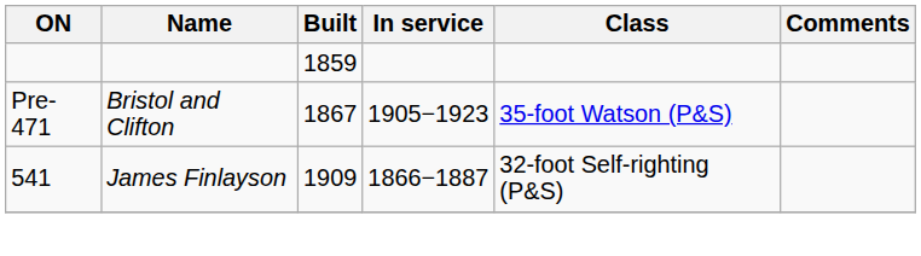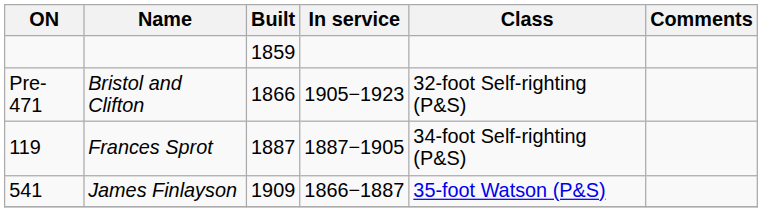 <table class="wikitable">
 <tr>
 <th>ON</th>
 <th>Name</th>
 <th>Built</th>
 <th>In service</th>
 <th>Class</th>
 <th>Comments</th>
 </tr>
 <tr>
 <td></td>
 <td></td>
 <td>1859</td>
 <td></td>
 <td></td>
 <td></td>
 </tr>
 <tr>
 <td>Pre-471</td>
 <td><em>Bristol and Clifton</em></td>
-<td>1867</td>
+<td>1866</td>
 <td>1905−1923</td>
-<td><a href='#'>35-foot Watson (P&S)</a></td>
+<td>32-foot Self-righting (P&S)</td>
+<td></td>
+</tr>
+<tr>
+<td>119</td>
+<td><em>Frances Sprot</em></td>
+<td>1887</td>
+<td>1887−1905</td>
+<td>34-foot Self-righting (P&S)</td>
 <td></td>
 </tr>
 <tr>
 <td>541</td>
 <td><em>James Finlayson</em></td>
 <td>1909</td>
 <td>1866−1887</td>
-<td>32-foot Self-righting (P&S)</td>
+<td><a href='#'>35-foot Watson (P&S)</a></td>
 <td></td>
 </tr>
 <tr>
 </tr>
 </table>
